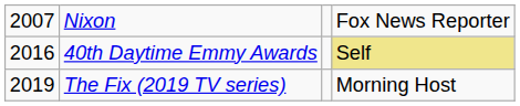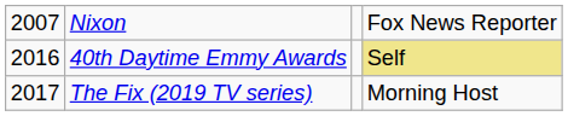 <table class="wikitable sortable">
 <tr>
 <td>2007</td>
 <td><em><a href='#'>Nixon</a></em></td>
 <td></td>
 <td>Fox News Reporter</td>
 </tr>
 <tr>
 <td>2016</td>
 <td><em><a href='#'>40th Daytime Emmy Awards</a></em></td>
 <td></td>
 <td style="background: khaki;">Self</td>
 </tr>
 <tr>
-<td>2019</td>
+<td>2017</td>
 <td><em><a href='#'>The Fix (2019 TV series)</a></em></td>
 <td></td>
 <td>Morning Host</td>
 </tr>
 </table>
